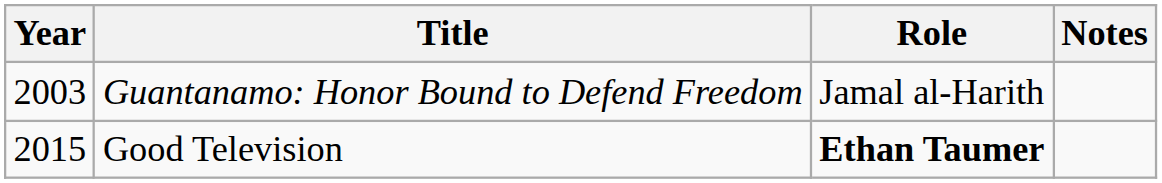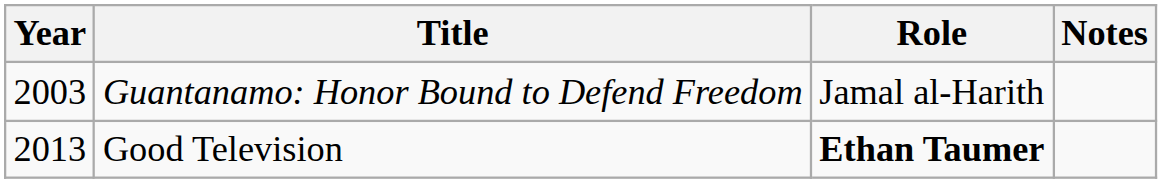 <table class="wikitable sortable">
 <tr>
 <th>Year</th>
 <th>Title</th>
 <th>Role</th>
 <th>Notes</th>
 </tr>
 <tr>
 <td>2003</td>
 <td><em>Guantanamo: Honor Bound to Defend Freedom</em></td>
 <td>Jamal al-Harith</td>
 <td></td>
 </tr>
 <tr>
-<td>2015</td>
+<td>2013</td>
 <td>Good Television</td>
 <td><strong>Ethan Taumer</strong></td>
 <td></td>
 </tr>
 </table>
